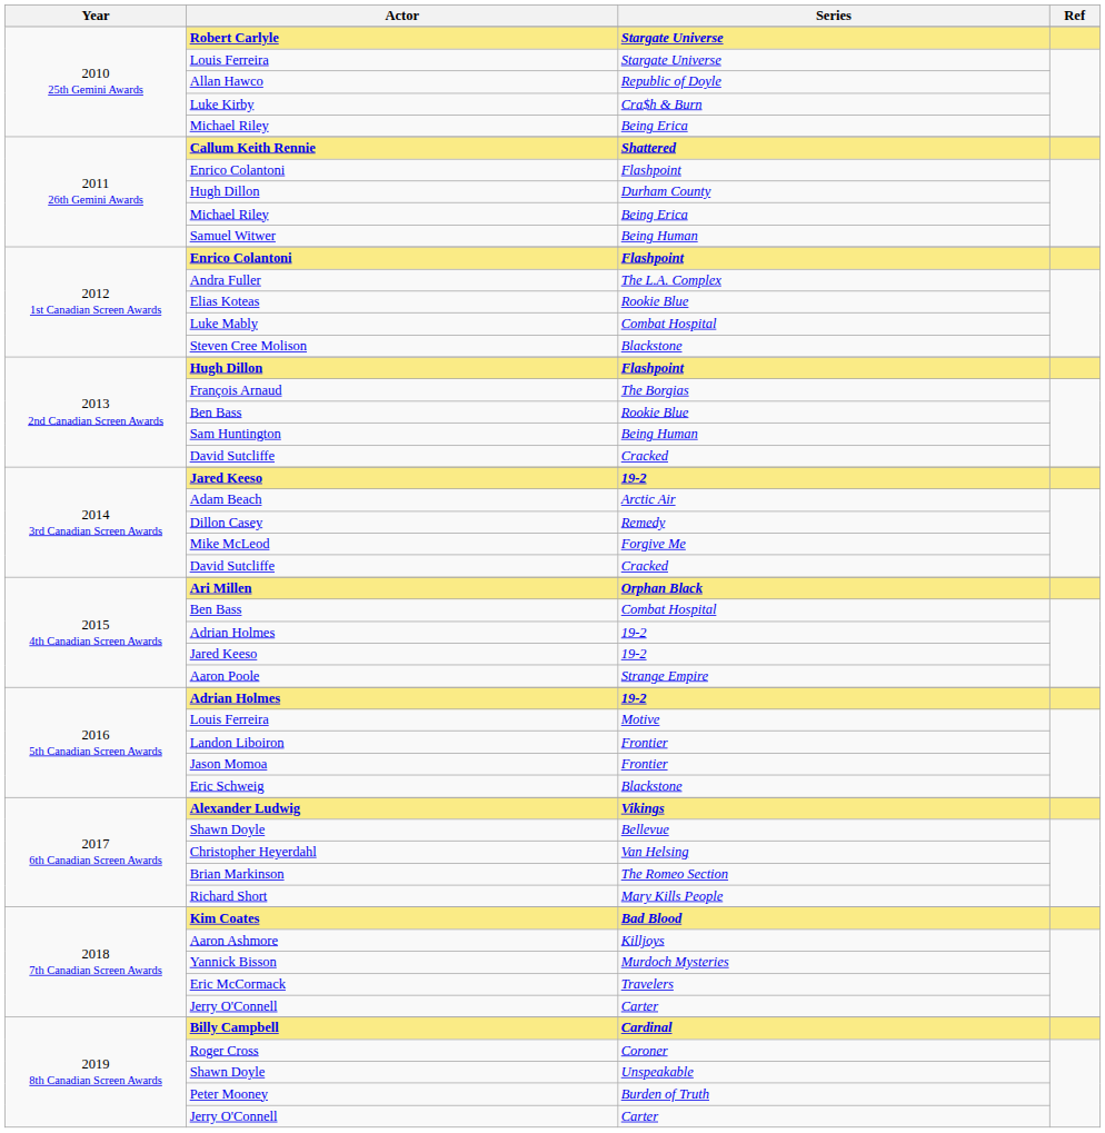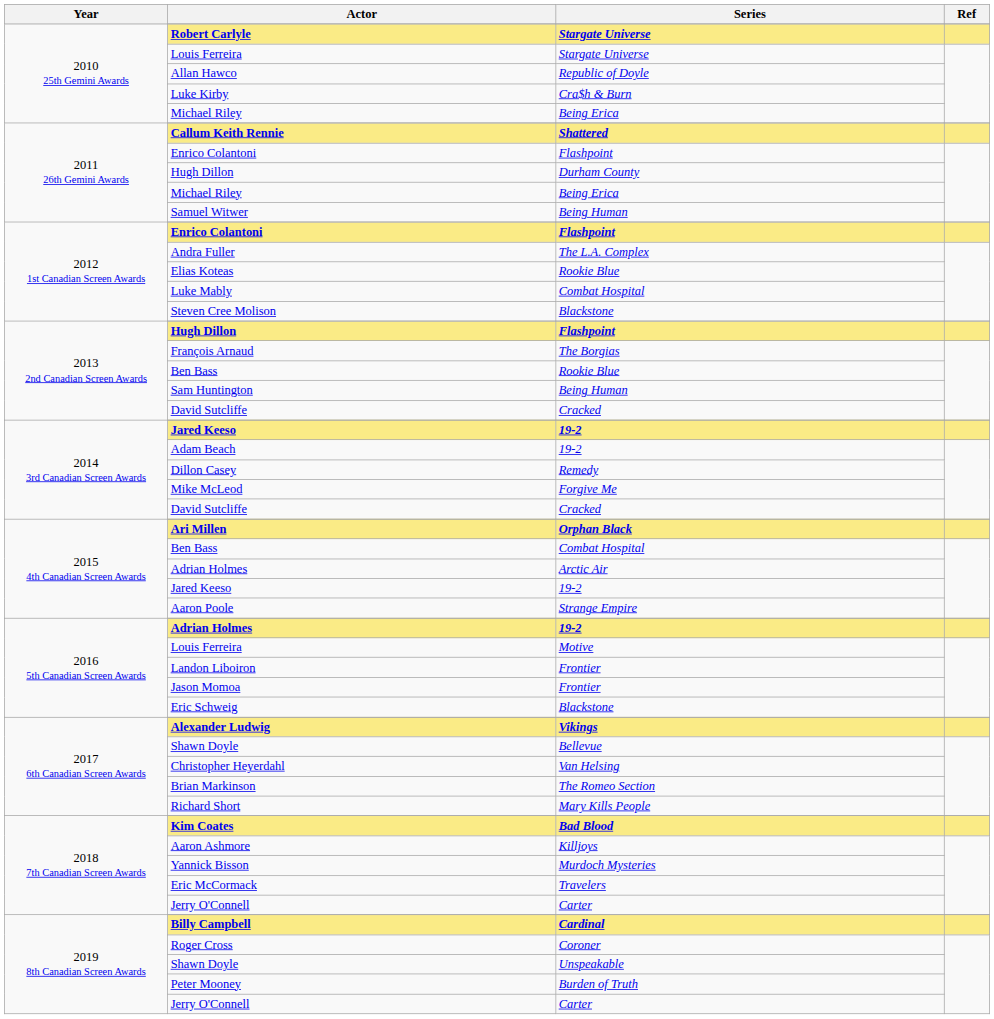 <table class="wikitable" style="width:100%;">
 <tr style="background:#bebebe;">
 <th style="width:8%;">Year</th>
 <th style="width:19%;">Actor</th>
 <th style="width:19%;">Series</th>
 <th style="width:2%;">Ref</th>
 </tr>
 <tr>
 <td rowspan="6" align="center">2010 <br> <small><a href='#'>25th Gemini Awards</a></small></td>
 </tr>
 <tr style="background:#FAEB86;">
 <td><strong><a href='#'>Robert Carlyle</a></strong></td>
 <td><strong><em><a href='#'>Stargate Universe</a></em></strong></td>
 <td></td>
 </tr>
 <tr>
 <td><a href='#'>Louis Ferreira</a></td>
 <td><em><a href='#'>Stargate Universe</a></em></td>
 <td rowspan=4></td>
 </tr>
 <tr>
 <td><a href='#'>Allan Hawco</a></td>
 <td><em><a href='#'>Republic of Doyle</a></em></td>
 </tr>
 <tr>
 <td><a href='#'>Luke Kirby</a></td>
 <td><em><a href='#'>Cra$h & Burn</a></em></td>
 </tr>
 <tr>
 <td><a href='#'>Michael Riley</a></td>
 <td><em><a href='#'>Being Erica</a></em></td>
 </tr>
 <tr>
 <td rowspan="6" align="center">2011 <br> <small><a href='#'>26th Gemini Awards</a></small></td>
 </tr>
 <tr style="background:#FAEB86;">
 <td><strong><a href='#'>Callum Keith Rennie</a></strong></td>
 <td><strong><em><a href='#'>Shattered</a></em></strong></td>
 <td></td>
 </tr>
 <tr>
 <td><a href='#'>Enrico Colantoni</a></td>
 <td><em><a href='#'>Flashpoint</a></em></td>
 <td rowspan=4></td>
 </tr>
 <tr>
 <td><a href='#'>Hugh Dillon</a></td>
 <td><em><a href='#'>Durham County</a></em></td>
 </tr>
 <tr>
 <td><a href='#'>Michael Riley</a></td>
 <td><em><a href='#'>Being Erica</a></em></td>
 </tr>
 <tr>
 <td><a href='#'>Samuel Witwer</a></td>
 <td><em><a href='#'>Being Human</a></em></td>
 </tr>
 <tr>
 <td rowspan="6" align="center">2012 <br> <small><a href='#'>1st Canadian Screen Awards</a></small></td>
 </tr>
 <tr style="background:#FAEB86;">
 <td><strong><a href='#'>Enrico Colantoni</a></strong></td>
 <td><strong><em><a href='#'>Flashpoint</a></em></strong></td>
 <td></td>
 </tr>
 <tr>
 <td><a href='#'>Andra Fuller</a></td>
 <td><em><a href='#'>The L.A. Complex</a></em></td>
 <td rowspan=4></td>
 </tr>
 <tr>
 <td><a href='#'>Elias Koteas</a></td>
 <td><em><a href='#'>Rookie Blue</a></em></td>
 </tr>
 <tr>
 <td><a href='#'>Luke Mably</a></td>
 <td><em><a href='#'>Combat Hospital</a></em></td>
 </tr>
 <tr>
 <td><a href='#'>Steven Cree Molison</a></td>
 <td><em><a href='#'>Blackstone</a></em></td>
 </tr>
 <tr>
 <td rowspan="6" align="center">2013 <br> <small><a href='#'>2nd Canadian Screen Awards</a></small></td>
 </tr>
 <tr style="background:#FAEB86;">
 <td><strong><a href='#'>Hugh Dillon</a></strong></td>
 <td><strong><em><a href='#'>Flashpoint</a></em></strong></td>
 <td></td>
 </tr>
 <tr>
 <td><a href='#'>François Arnaud</a></td>
 <td><em><a href='#'>The Borgias</a></em></td>
 <td rowspan=4></td>
 </tr>
 <tr>
 <td><a href='#'>Ben Bass</a></td>
 <td><em><a href='#'>Rookie Blue</a></em></td>
 </tr>
 <tr>
 <td><a href='#'>Sam Huntington</a></td>
 <td><em><a href='#'>Being Human</a></em></td>
 </tr>
 <tr>
 <td><a href='#'>David Sutcliffe</a></td>
 <td><em><a href='#'>Cracked</a></em></td>
 </tr>
 <tr>
 <td rowspan="6" align="center">2014 <br> <small><a href='#'>3rd Canadian Screen Awards</a></small></td>
 </tr>
 <tr style="background:#FAEB86;">
 <td><strong><a href='#'>Jared Keeso</a></strong></td>
 <td><strong><em><a href='#'>19-2</a></em></strong></td>
 <td></td>
 </tr>
 <tr>
 <td><a href='#'>Adam Beach</a></td>
-<td><em><a href='#'>Arctic Air</a></em></td>
+<td><em><a href='#'>19-2</a></em></td>
 <td rowspan=4></td>
 </tr>
 <tr>
 <td><a href='#'>Dillon Casey</a></td>
 <td><em><a href='#'>Remedy</a></em></td>
 </tr>
 <tr>
 <td><a href='#'>Mike McLeod</a></td>
 <td><em><a href='#'>Forgive Me</a></em></td>
 </tr>
 <tr>
 <td><a href='#'>David Sutcliffe</a></td>
 <td><em><a href='#'>Cracked</a></em></td>
 </tr>
 <tr>
 <td rowspan="6" align="center">2015 <br> <small><a href='#'>4th Canadian Screen Awards</a></small></td>
 </tr>
 <tr style="background:#FAEB86;">
 <td><strong><a href='#'>Ari Millen</a></strong></td>
 <td><strong><em><a href='#'>Orphan Black</a></em></strong></td>
 <td></td>
 </tr>
 <tr>
 <td><a href='#'>Ben Bass</a></td>
 <td><em><a href='#'>Combat Hospital</a></em></td>
 <td rowspan=4></td>
 </tr>
 <tr>
 <td><a href='#'>Adrian Holmes</a></td>
-<td><em><a href='#'>19-2</a></em></td>
+<td><em><a href='#'>Arctic Air</a></em></td>
 </tr>
 <tr>
 <td><a href='#'>Jared Keeso</a></td>
 <td><em><a href='#'>19-2</a></em></td>
 </tr>
 <tr>
 <td><a href='#'>Aaron Poole</a></td>
 <td><em><a href='#'>Strange Empire</a></em></td>
 </tr>
 <tr>
 <td rowspan="6" align="center">2016 <br> <small><a href='#'>5th Canadian Screen Awards</a></small></td>
 </tr>
 <tr style="background:#FAEB86;">
 <td><strong><a href='#'>Adrian Holmes</a></strong></td>
 <td><strong><em><a href='#'>19-2</a></em></strong></td>
 <td></td>
 </tr>
 <tr>
 <td><a href='#'>Louis Ferreira</a></td>
 <td><em><a href='#'>Motive</a></em></td>
 <td rowspan=4></td>
 </tr>
 <tr>
 <td><a href='#'>Landon Liboiron</a></td>
 <td><em><a href='#'>Frontier</a></em></td>
 </tr>
 <tr>
 <td><a href='#'>Jason Momoa</a></td>
 <td><em><a href='#'>Frontier</a></em></td>
 </tr>
 <tr>
 <td><a href='#'>Eric Schweig</a></td>
 <td><em><a href='#'>Blackstone</a></em></td>
 </tr>
 <tr>
 <td rowspan="6" align="center">2017 <br> <small><a href='#'>6th Canadian Screen Awards</a></small></td>
 </tr>
 <tr style="background:#FAEB86;">
 <td><strong><a href='#'>Alexander Ludwig</a></strong></td>
 <td><strong><em><a href='#'>Vikings</a></em></strong></td>
 <td></td>
 </tr>
 <tr>
 <td><a href='#'>Shawn Doyle</a></td>
 <td><em><a href='#'>Bellevue</a></em></td>
 <td rowspan=4></td>
 </tr>
 <tr>
 <td><a href='#'>Christopher Heyerdahl</a></td>
 <td><em><a href='#'>Van Helsing</a></em></td>
 </tr>
 <tr>
 <td><a href='#'>Brian Markinson</a></td>
 <td><em><a href='#'>The Romeo Section</a></em></td>
 </tr>
 <tr>
 <td><a href='#'>Richard Short</a></td>
 <td><em><a href='#'>Mary Kills People</a></em></td>
 </tr>
 <tr>
 <td rowspan="6" align="center">2018 <br> <small><a href='#'>7th Canadian Screen Awards</a></small></td>
 </tr>
 <tr style="background:#FAEB86;">
 <td><strong><a href='#'>Kim Coates</a></strong></td>
 <td><strong><em><a href='#'>Bad Blood</a></em></strong></td>
 <td></td>
 </tr>
 <tr>
 <td><a href='#'>Aaron Ashmore</a></td>
 <td><em><a href='#'>Killjoys</a></em></td>
 <td rowspan=4></td>
 </tr>
 <tr>
 <td><a href='#'>Yannick Bisson</a></td>
 <td><em><a href='#'>Murdoch Mysteries</a></em></td>
 </tr>
 <tr>
 <td><a href='#'>Eric McCormack</a></td>
 <td><em><a href='#'>Travelers</a></em></td>
 </tr>
 <tr>
 <td><a href='#'>Jerry O'Connell</a></td>
 <td><em><a href='#'>Carter</a></em></td>
 </tr>
 <tr>
 <td rowspan="6" align="center">2019 <br> <small><a href='#'>8th Canadian Screen Awards</a></small></td>
 </tr>
 <tr style="background:#FAEB86;">
 <td><strong><a href='#'>Billy Campbell</a></strong></td>
 <td><strong><em><a href='#'>Cardinal</a></em></strong></td>
 <td></td>
 </tr>
 <tr>
 <td><a href='#'>Roger Cross</a></td>
 <td><em><a href='#'>Coroner</a></em></td>
 <td rowspan=4></td>
 </tr>
 <tr>
 <td><a href='#'>Shawn Doyle</a></td>
 <td><em><a href='#'>Unspeakable</a></em></td>
 </tr>
 <tr>
 <td><a href='#'>Peter Mooney</a></td>
 <td><em><a href='#'>Burden of Truth</a></em></td>
 </tr>
 <tr>
 <td><a href='#'>Jerry O'Connell</a></td>
 <td><em><a href='#'>Carter</a></em></td>
 </tr>
 </table>
